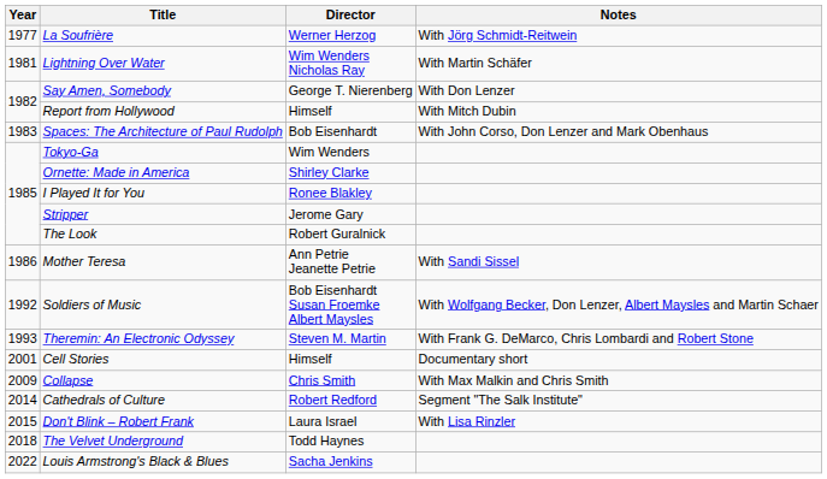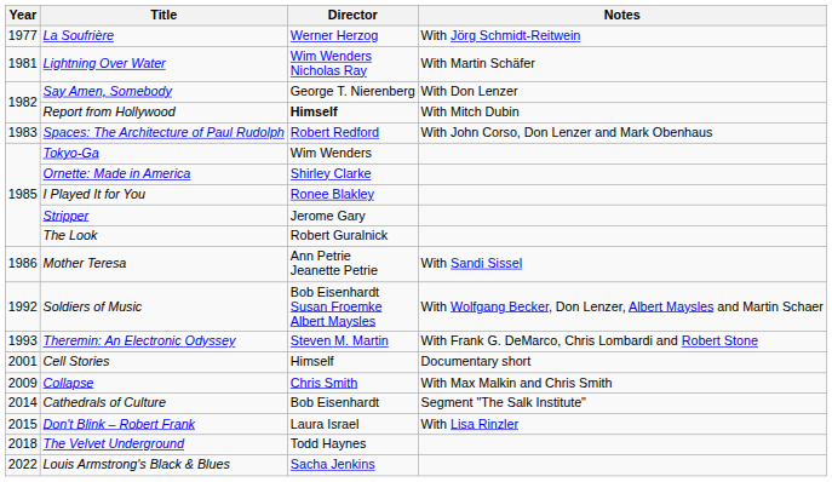 <table class="wikitable">
 <tr>
 <th>Year</th>
 <th>Title</th>
 <th>Director</th>
 <th>Notes</th>
 </tr>
 <tr>
 <td>1977</td>
 <td><em><a href='#'>La Soufrière</a></em></td>
 <td><a href='#'>Werner Herzog</a></td>
 <td>With <a href='#'>Jörg Schmidt-Reitwein</a></td>
 </tr>
 <tr>
 <td>1981</td>
 <td><em><a href='#'>Lightning Over Water</a></em></td>
 <td><a href='#'>Wim Wenders</a><br><a href='#'>Nicholas Ray</a></td>
 <td>With Martin Schäfer</td>
 </tr>
 <tr>
 <td rowspan="2">1982</td>
 <td><em><a href='#'>Say Amen, Somebody</a></em></td>
 <td>George T. Nierenberg</td>
 <td>With Don Lenzer</td>
 </tr>
 <tr>
 <td><em>Report from Hollywood</em></td>
-<td>Himself</td>
+<td><strong>Himself</strong></td>
 <td>With Mitch Dubin</td>
 </tr>
 <tr>
 <td>1983</td>
 <td><em><a href='#'>Spaces: The Architecture of Paul Rudolph</a></em></td>
-<td>Bob Eisenhardt</td>
+<td><a href='#'>Robert Redford</a></td>
 <td>With John Corso, Don Lenzer and Mark Obenhaus</td>
 </tr>
 <tr>
 <td rowspan=5>1985</td>
 <td><em><a href='#'>Tokyo-Ga</a></em></td>
 <td>Wim Wenders</td>
 <td></td>
 </tr>
 <tr>
 <td><em><a href='#'>Ornette: Made in America</a></em></td>
 <td><a href='#'>Shirley Clarke</a></td>
 <td></td>
 </tr>
 <tr>
 <td><em>I Played It for You</em></td>
 <td><a href='#'>Ronee Blakley</a></td>
 <td></td>
 </tr>
 <tr>
 <td><em><a href='#'>Stripper</a></em></td>
 <td>Jerome Gary</td>
 <td></td>
 </tr>
 <tr>
 <td><em>The Look</em></td>
 <td>Robert Guralnick</td>
 <td></td>
 </tr>
 <tr>
 <td>1986</td>
 <td><em>Mother Teresa</em></td>
 <td>Ann Petrie<br>Jeanette Petrie</td>
 <td>With <a href='#'>Sandi Sissel</a></td>
 </tr>
 <tr>
 <td>1992</td>
 <td><em>Soldiers of Music</em></td>
 <td>Bob Eisenhardt<br><a href='#'>Susan Froemke</a><br><a href='#'>Albert Maysles</a></td>
 <td>With <a href='#'>Wolfgang Becker</a>, Don Lenzer, <a href='#'>Albert Maysles</a> and Martin Schaer</td>
 </tr>
 <tr>
 <td>1993</td>
 <td><em><a href='#'>Theremin: An Electronic Odyssey</a></em></td>
 <td><a href='#'>Steven M. Martin</a></td>
 <td>With Frank G. DeMarco, Chris Lombardi and <a href='#'>Robert Stone</a></td>
 </tr>
 <tr>
 <td>2001</td>
 <td><em>Cell Stories</em></td>
 <td>Himself</td>
 <td>Documentary short</td>
 </tr>
 <tr>
 <td>2009</td>
 <td><em><a href='#'>Collapse</a></em></td>
 <td><a href='#'>Chris Smith</a></td>
 <td>With Max Malkin and Chris Smith</td>
 </tr>
 <tr>
 <td>2014</td>
 <td><em>Cathedrals of Culture</em></td>
-<td><a href='#'>Robert Redford</a></td>
+<td>Bob Eisenhardt</td>
 <td>Segment "The Salk Institute"</td>
 </tr>
 <tr>
 <td>2015</td>
 <td><em><a href='#'>Don't Blink – Robert Frank</a></em></td>
 <td>Laura Israel</td>
 <td>With <a href='#'>Lisa Rinzler</a></td>
 </tr>
 <tr>
 <td>2018</td>
 <td><em><a href='#'>The Velvet Underground</a></em></td>
 <td>Todd Haynes</td>
 <td></td>
 </tr>
 <tr>
 <td>2022</td>
 <td><em>Louis Armstrong's Black & Blues</em></td>
 <td><a href='#'>Sacha Jenkins</a></td>
 <td></td>
 </tr>
 </table>
